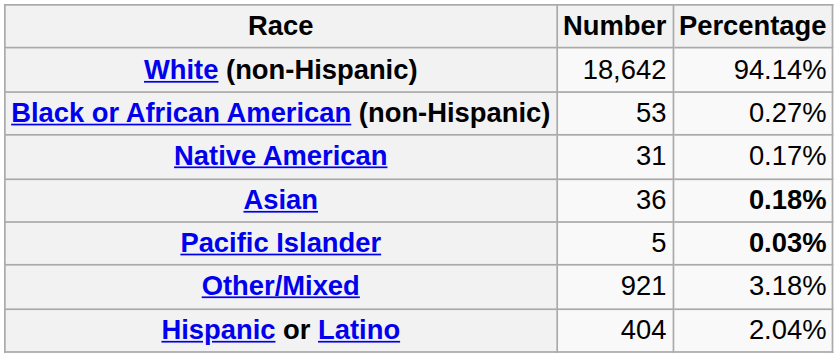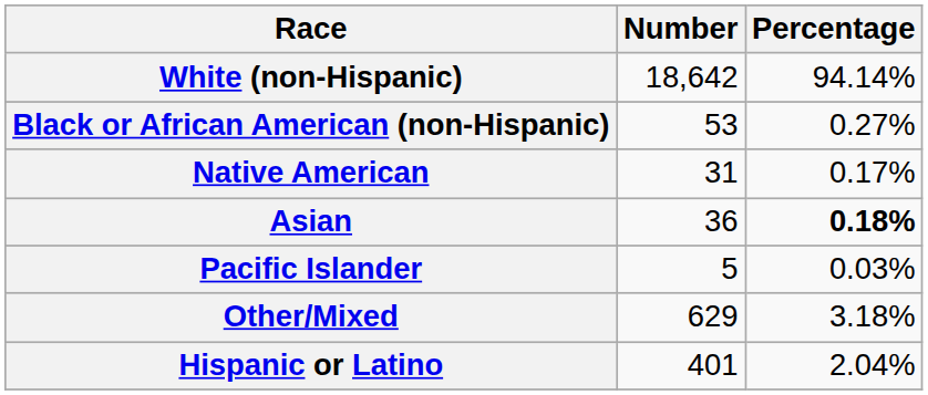 <table class="wikitable" style="text-align:right">
 <tr>
 <th scope="col">Race</th>
 <th scope="col">Number</th>
 <th scope="col">Percentage</th>
 </tr>
 <tr>
 <th scope="row"><a href='#'>White</a> (non-Hispanic)</th>
 <td>18,642</td>
 <td>94.14%</td>
 </tr>
 <tr>
 <th scope="row"><a href='#'>Black or African American</a> (non-Hispanic)</th>
 <td>53</td>
 <td>0.27%</td>
 </tr>
 <tr>
 <th scope="row"><a href='#'>Native American</a></th>
 <td>31</td>
 <td>0.17%</td>
 </tr>
 <tr>
 <th scope="row"><a href='#'>Asian</a></th>
 <td>36</td>
 <td><strong>0.18%</strong></td>
 </tr>
 <tr>
 <th scope="row"><a href='#'>Pacific Islander</a></th>
 <td>5</td>
-<td><strong>0.03%</strong></td>
+<td>0.03%</td>
 </tr>
 <tr>
 <th scope="row"><a href='#'>Other/Mixed</a></th>
-<td>921</td>
+<td>629</td>
 <td>3.18%</td>
 </tr>
 <tr>
 <th scope="row"><a href='#'>Hispanic</a> or <a href='#'>Latino</a></th>
-<td>404</td>
+<td>401</td>
 <td>2.04%</td>
 </tr>
 </table>
